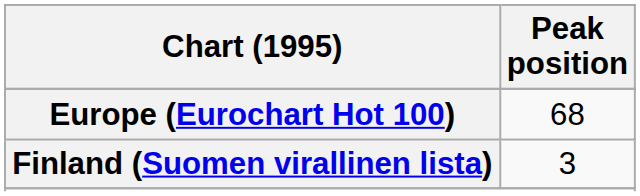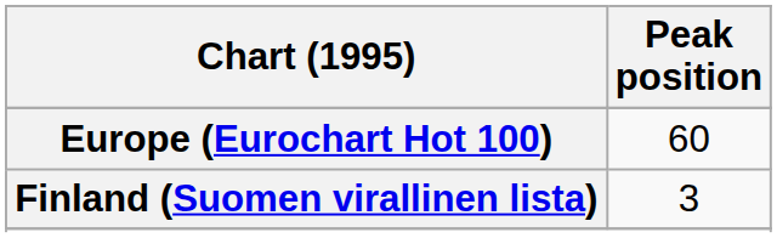 <table class="wikitable sortable plainrowheaders" style="text-align:center">
 <tr>
 <th>Chart (1995)</th>
 <th>Peak<br>position</th>
 </tr>
 <tr>
 </tr>
 <tr>
 <th scope="row">Europe (<a href='#'>Eurochart Hot 100</a>)</th>
-<td>68</td>
+<td>60</td>
 </tr>
 <tr>
 <th scope="row">Finland (<a href='#'>Suomen virallinen lista</a>)</th>
 <td>3</td>
 </tr>
 <tr>
 </tr>
 <tr>
 </tr>
 <tr>
 </tr>
 <tr>
 </tr>
 <tr>
 </tr>
 <tr>
 </tr>
 </table>
